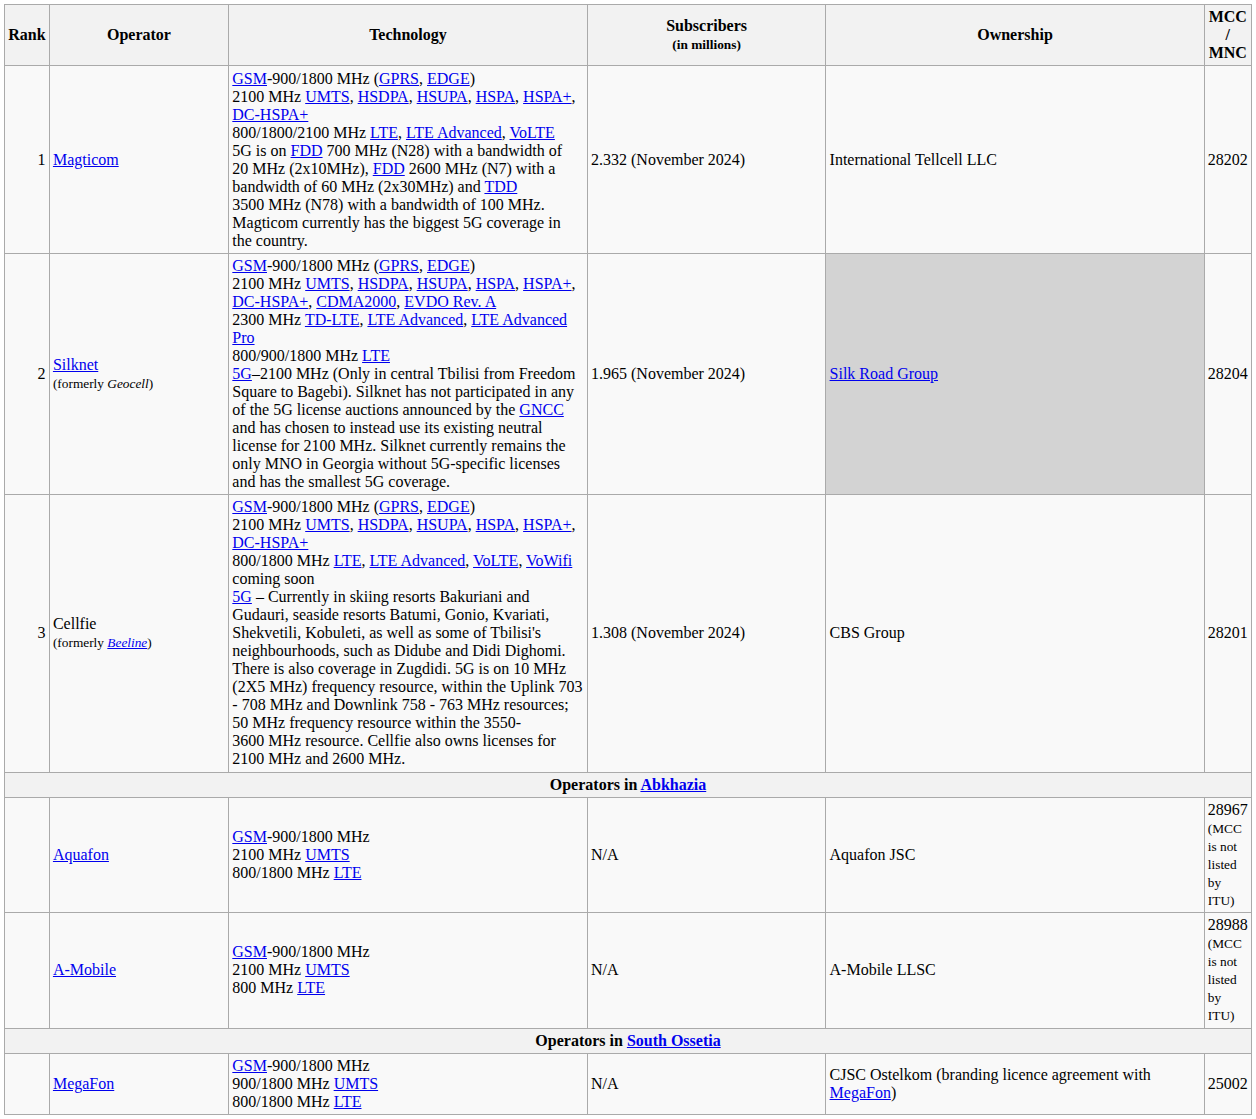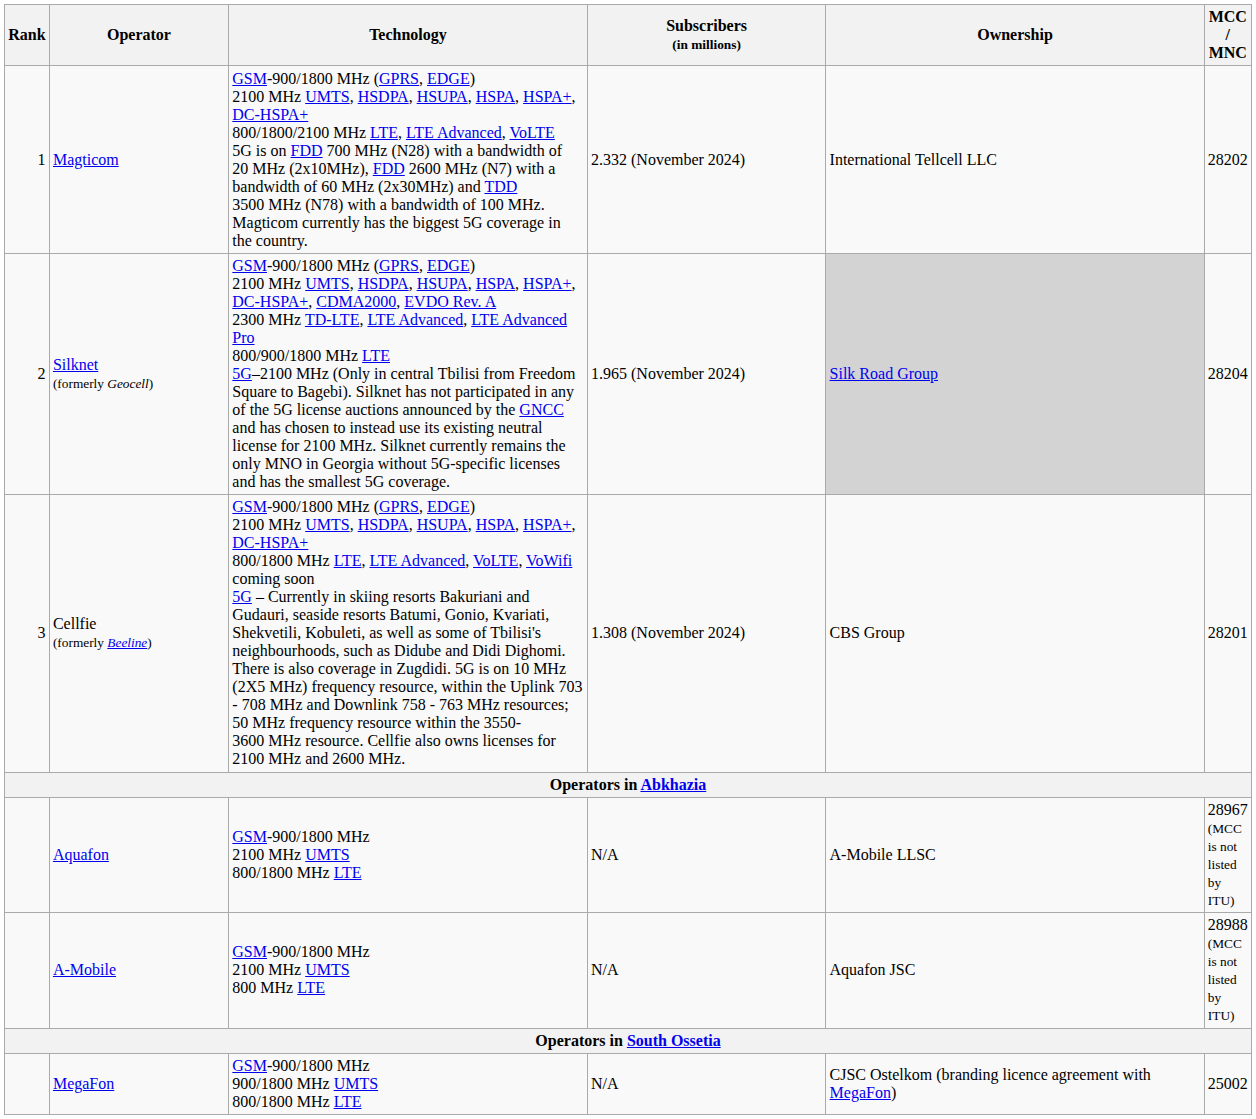 <table class="wikitable">
 <tr>
 <th style="width:3%;">Rank</th>
 <th style="width:15%;">Operator</th>
 <th style="width:30%;">Technology</th>
 <th style="width:20%;">Subscribers<br><small>(in millions)</small></th>
 <th style="width:32%;">Ownership</th>
 <th>MCC / MNC</th>
 </tr>
 <tr>
 <td align=right>1</td>
 <td><a href='#'>Magticom</a></td>
 <td><a href='#'>GSM</a>-900/1800 MHz (<a href='#'>GPRS</a>, <a href='#'>EDGE</a>)<br>2100 MHz <a href='#'>UMTS</a>, <a href='#'>HSDPA</a>, <a href='#'>HSUPA</a>, <a href='#'>HSPA</a>, <a href='#'>HSPA+</a>, <a href='#'>DC-HSPA+</a> <br>800/1800/2100 MHz <a href='#'>LTE</a>, <a href='#'>LTE Advanced</a>, <a href='#'>VoLTE</a><br>5G is on <a href='#'>FDD</a> 700 MHz (N28) with a bandwidth of 20 MHz (2x10MHz), <a href='#'>FDD</a> 2600 MHz (N7) with a bandwidth of 60 MHz (2x30MHz) and <a href='#'>TDD</a> 3500 MHz (N78) with a bandwidth of 100 MHz. Magticom currently has the biggest 5G coverage in the country.</td>
 <td>2.332 (November 2024)</td>
 <td>International Tellcell LLC</td>
 <td>28202</td>
 </tr>
 <tr>
 <td align=right>2</td>
 <td><a href='#'>Silknet</a> <br> <small>(formerly <em>Geocell</em>)</small></td>
 <td><a href='#'>GSM</a>-900/1800 MHz (<a href='#'>GPRS</a>, <a href='#'>EDGE</a>)<br>2100 MHz <a href='#'>UMTS</a>, <a href='#'>HSDPA</a>, <a href='#'>HSUPA</a>, <a href='#'>HSPA</a>, <a href='#'>HSPA+</a>, <a href='#'>DC-HSPA+</a>, <a href='#'>CDMA2000</a>, <a href='#'>EVDO Rev. A</a><br>2300 MHz <a href='#'>TD-LTE</a>, <a href='#'>LTE Advanced</a>, <a href='#'>LTE Advanced Pro</a><br>800/900/1800 MHz <a href='#'>LTE</a><br><a href='#'>5G</a>–2100 MHz (Only in central Tbilisi from Freedom Square to Bagebi). Silknet has not participated in any of the 5G license auctions announced by the <a href='#'>GNCC</a> and has chosen to instead use its existing neutral license for 2100 MHz. Silknet currently remains the only MNO in Georgia without 5G-specific licenses and has the smallest 5G coverage.</td>
 <td>1.965 (November 2024)</td>
 <td style="background: lightgrey;"><a href='#'>Silk Road Group</a></td>
 <td>28204</td>
 </tr>
 <tr>
 <td align=right>3</td>
 <td>Cellfie <br> <small>(formerly <em><a href='#'>Beeline</a></em>)</small></td>
 <td><a href='#'>GSM</a>-900/1800 MHz (<a href='#'>GPRS</a>, <a href='#'>EDGE</a>) <br>2100 MHz <a href='#'>UMTS</a>, <a href='#'>HSDPA</a>, <a href='#'>HSUPA</a>, <a href='#'>HSPA</a>, <a href='#'>HSPA+</a>, <a href='#'>DC-HSPA+</a> <br> 800/1800 MHz <a href='#'>LTE</a>, <a href='#'>LTE Advanced</a>, <a href='#'>VoLTE</a>, <a href='#'>VoWifi</a> coming soon<br><a href='#'>5G</a> – Currently in skiing resorts Bakuriani and Gudauri, seaside resorts Batumi, Gonio, Kvariati, Shekvetili, Kobuleti, as well as some of Tbilisi's neighbourhoods, such as Didube and Didi Dighomi. There is also coverage in Zugdidi. 5G is on 10 MHz (2X5 MHz) frequency resource, within the Uplink 703 - 708 MHz and Downlink 758 - 763 MHz resources; 50 MHz frequency resource within the 3550-3600 MHz resource. Cellfie also owns licenses for 2100 MHz and 2600 MHz.</td>
 <td>1.308 (November 2024)</td>
 <td>CBS Group</td>
 <td>28201</td>
 </tr>
 <tr>
 <th colspan="6" style="text-align:center;">Operators in <a href='#'>Abkhazia</a></th>
 </tr>
 <tr>
 <td align=right></td>
 <td><a href='#'>Aquafon</a><br></td>
 <td><a href='#'>GSM</a>-900/1800 MHz <br>2100 MHz <a href='#'>UMTS</a><br> 800/1800 MHz <a href='#'>LTE</a></td>
 <td>N/A</td>
-<td>Aquafon JSC</td>
+<td>A-Mobile LLSC</td>
 <td>28967<br><small>(MCC is not listed by ITU)</small></td>
 </tr>
 <tr>
 <td align=right></td>
 <td><a href='#'>A-Mobile</a><br></td>
 <td><a href='#'>GSM</a>-900/1800 MHz <br>2100 MHz <a href='#'>UMTS</a><br> 800 MHz <a href='#'>LTE</a></td>
 <td>N/A</td>
-<td>A-Mobile LLSC</td>
+<td>Aquafon JSC</td>
 <td>28988<br><small>(MCC is not listed by ITU)</small></td>
 </tr>
 <tr>
 <th colspan="6" style="text-align:center;">Operators in <a href='#'>South Ossetia</a></th>
 </tr>
 <tr>
 <td align=right></td>
 <td><a href='#'>MegaFon</a></td>
 <td><a href='#'>GSM</a>-900/1800 MHz <br>900/1800 MHz <a href='#'>UMTS</a> <br>800/1800 MHz <a href='#'>LTE</a></td>
 <td>N/A</td>
 <td>CJSC Ostelkom (branding licence agreement with <a href='#'>MegaFon</a>)</td>
 <td>25002</td>
 </tr>
 </table>
